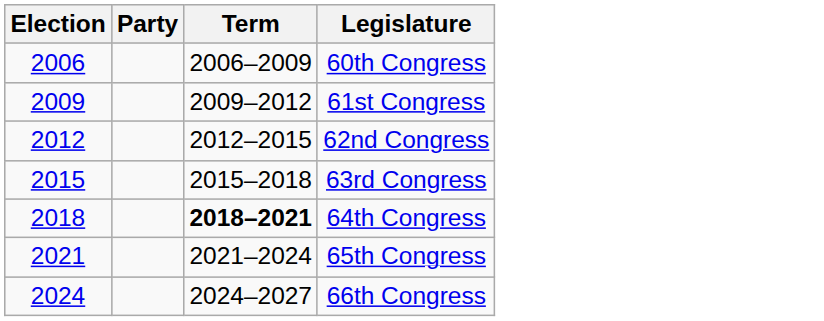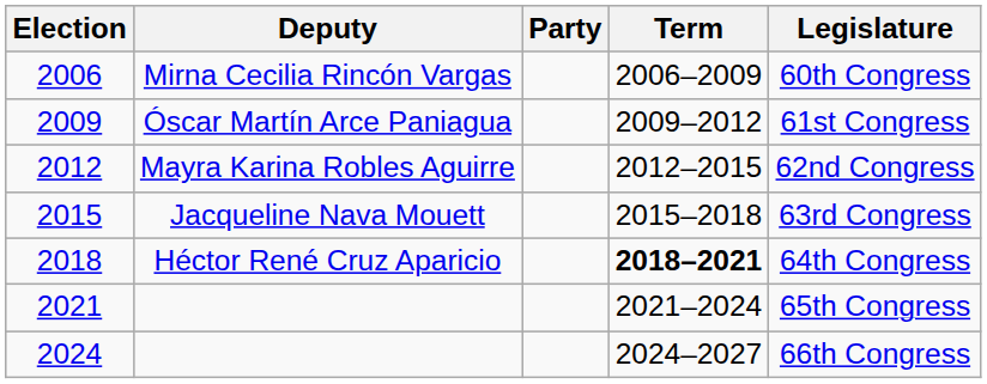 <table class="wikitable sortable" style="text-align: center">
 <tr>
 <th>Election</th>
+<th class="unsortable">Deputy</th>
 <th class="unsortable">Party</th>
 <th class="unsortable">Term</th>
 <th class="unsortable">Legislature</th>
 </tr>
 <tr>
 <td><a href='#'>2006</a></td>
+<td><a href='#'>Mirna Cecilia Rincón Vargas</a></td>
 <td></td>
 <td>2006–2009</td>
 <td><a href='#'>60th Congress</a></td>
 </tr>
 <tr>
 <td><a href='#'>2009</a></td>
+<td><a href='#'>Óscar Martín Arce Paniagua</a></td>
 <td></td>
 <td>2009–2012</td>
 <td><a href='#'>61st Congress</a></td>
 </tr>
 <tr>
 <td><a href='#'>2012</a></td>
+<td><a href='#'>Mayra Karina Robles Aguirre</a></td>
 <td></td>
 <td>2012–2015</td>
 <td><a href='#'>62nd Congress</a></td>
 </tr>
 <tr>
 <td><a href='#'>2015</a></td>
+<td><a href='#'>Jacqueline Nava Mouett</a></td>
 <td></td>
 <td>2015–2018</td>
 <td><a href='#'>63rd Congress</a></td>
 </tr>
 <tr>
 <td><a href='#'>2018</a></td>
+<td><a href='#'>Héctor René Cruz Aparicio</a></td>
 <td></td>
 <td><strong>2018–2021</strong></td>
 <td><a href='#'>64th Congress</a></td>
 </tr>
 <tr>
 <td><a href='#'>2021</a></td>
 <td></td>
+<td></td>
 <td>2021–2024</td>
 <td><a href='#'>65th Congress</a></td>
 </tr>
 <tr>
 <td><a href='#'>2024</a></td>
 <td></td>
+<td></td>
 <td>2024–2027</td>
 <td><a href='#'>66th Congress</a></td>
 </tr>
 </table>
